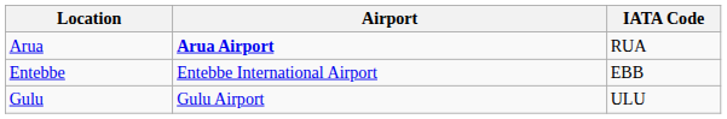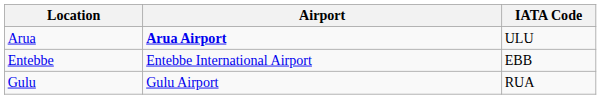 <table class="wikitable">
 <tr>
 <th scope="col" style="width:150px;"><strong>Location</strong></th>
 <th scope="col" style="width:400px;"><strong>Airport</strong></th>
 <th scope="col" style="width:100px;"><strong>IATA Code</strong></th>
 </tr>
 <tr>
 <td><a href='#'>Arua</a></td>
 <td><strong><a href='#'>Arua Airport</a></strong></td>
-<td>RUA</td>
+<td>ULU</td>
 </tr>
 <tr>
 <td><a href='#'>Entebbe</a></td>
 <td><a href='#'>Entebbe International Airport</a></td>
 <td>EBB</td>
 </tr>
 <tr>
 <td><a href='#'>Gulu</a></td>
 <td><a href='#'>Gulu Airport</a></td>
-<td>ULU</td>
+<td>RUA</td>
 </tr>
 </table>
